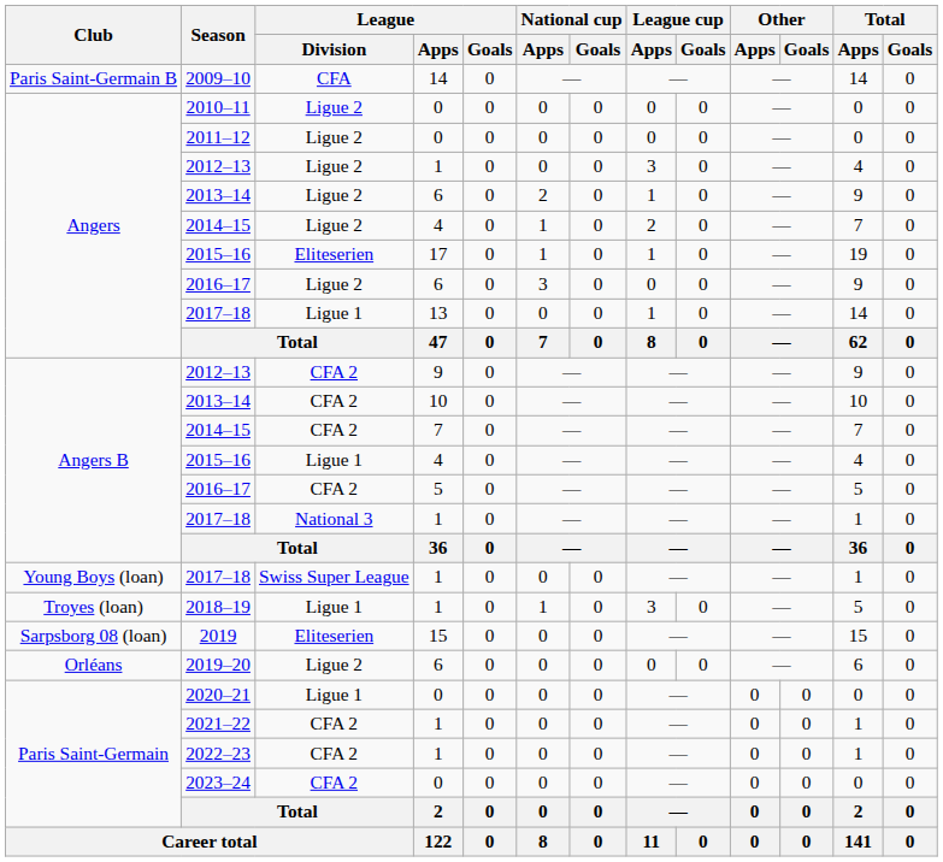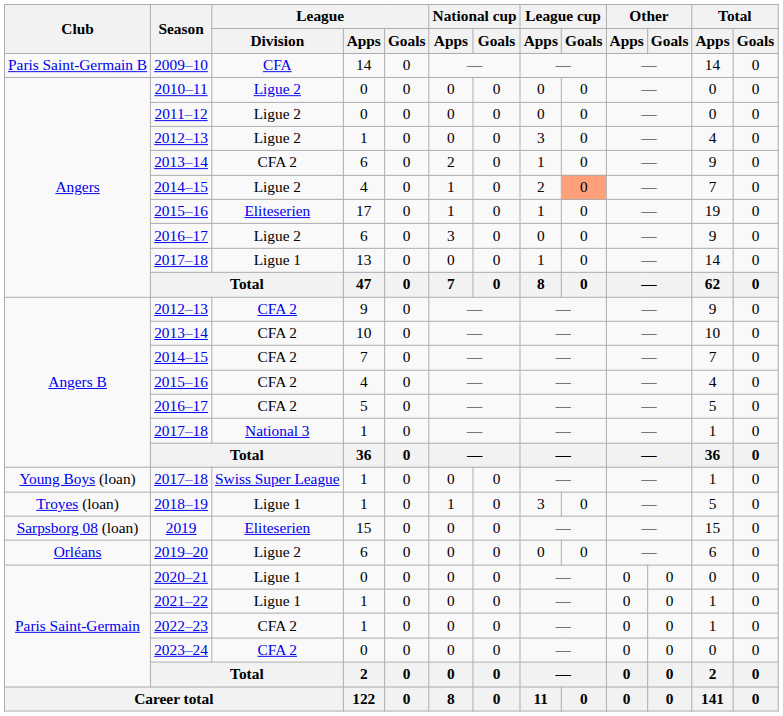 <table class="wikitable" style="text-align:center">
 <tr>
 <th rowspan="2">Club</th>
 <th rowspan="2">Season</th>
 <th colspan="3">League</th>
 <th colspan="2">National cup</th>
 <th colspan="2">League cup</th>
 <th colspan="2">Other</th>
 <th colspan="2">Total</th>
 </tr>
 <tr>
 <th>Division</th>
 <th>Apps</th>
 <th>Goals</th>
 <th>Apps</th>
 <th>Goals</th>
 <th>Apps</th>
 <th>Goals</th>
 <th>Apps</th>
 <th>Goals</th>
 <th>Apps</th>
 <th>Goals</th>
 </tr>
 <tr>
 <td><a href='#'>Paris Saint-Germain B</a></td>
 <td><a href='#'>2009–10</a></td>
 <td><a href='#'>CFA</a></td>
 <td>14</td>
 <td>0</td>
 <td colspan="2">—</td>
 <td colspan="2">—</td>
 <td colspan="2">—</td>
 <td>14</td>
 <td>0</td>
 </tr>
 <tr>
 <td rowspan="9"><a href='#'>Angers</a></td>
 <td><a href='#'>2010–11</a></td>
 <td><a href='#'>Ligue 2</a></td>
 <td>0</td>
 <td>0</td>
 <td>0</td>
 <td>0</td>
 <td>0</td>
 <td>0</td>
 <td colspan="2">—</td>
 <td>0</td>
 <td>0</td>
 </tr>
 <tr>
 <td><a href='#'>2011–12</a></td>
 <td>Ligue 2</td>
 <td>0</td>
 <td>0</td>
 <td>0</td>
 <td>0</td>
 <td>0</td>
 <td>0</td>
 <td colspan="2">—</td>
 <td>0</td>
 <td>0</td>
 </tr>
 <tr>
 <td><a href='#'>2012–13</a></td>
 <td>Ligue 2</td>
 <td>1</td>
 <td>0</td>
 <td>0</td>
 <td>0</td>
 <td>3</td>
 <td>0</td>
 <td colspan="2">—</td>
 <td>4</td>
 <td>0</td>
 </tr>
 <tr>
 <td><a href='#'>2013–14</a></td>
-<td>Ligue 2</td>
+<td>CFA 2</td>
 <td>6</td>
 <td>0</td>
 <td>2</td>
 <td>0</td>
 <td>1</td>
 <td>0</td>
 <td colspan="2">—</td>
 <td>9</td>
 <td>0</td>
 </tr>
 <tr>
 <td><a href='#'>2014–15</a></td>
 <td>Ligue 2</td>
 <td>4</td>
 <td>0</td>
 <td>1</td>
 <td>0</td>
 <td>2</td>
-<td>0</td>
+<td style="background: lightsalmon;">0</td>
 <td colspan="2">—</td>
 <td>7</td>
 <td>0</td>
 </tr>
 <tr>
 <td><a href='#'>2015–16</a></td>
 <td><a href='#'>Eliteserien</a></td>
 <td>17</td>
 <td>0</td>
 <td>1</td>
 <td>0</td>
 <td>1</td>
 <td>0</td>
 <td colspan="2">—</td>
 <td>19</td>
 <td>0</td>
 </tr>
 <tr>
 <td><a href='#'>2016–17</a></td>
 <td>Ligue 2</td>
 <td>6</td>
 <td>0</td>
 <td>3</td>
 <td>0</td>
 <td>0</td>
 <td>0</td>
 <td colspan="2">—</td>
 <td>9</td>
 <td>0</td>
 </tr>
 <tr>
 <td><a href='#'>2017–18</a></td>
 <td>Ligue 1</td>
 <td>13</td>
 <td>0</td>
 <td>0</td>
 <td>0</td>
 <td>1</td>
 <td>0</td>
 <td colspan="2">—</td>
 <td>14</td>
 <td>0</td>
 </tr>
 <tr>
 <th colspan="2">Total</th>
 <th>47</th>
 <th>0</th>
 <th>7</th>
 <th>0</th>
 <th>8</th>
 <th>0</th>
 <th colspan="2">—</th>
 <th>62</th>
 <th>0</th>
 </tr>
 <tr>
 <td rowspan="7"><a href='#'>Angers B</a></td>
 <td><a href='#'>2012–13</a></td>
 <td><a href='#'>CFA 2</a></td>
 <td>9</td>
 <td>0</td>
 <td colspan="2">—</td>
 <td colspan="2">—</td>
 <td colspan="2">—</td>
 <td>9</td>
 <td>0</td>
 </tr>
 <tr>
 <td><a href='#'>2013–14</a></td>
 <td>CFA 2</td>
 <td>10</td>
 <td>0</td>
 <td colspan="2">—</td>
 <td colspan="2">—</td>
 <td colspan="2">—</td>
 <td>10</td>
 <td>0</td>
 </tr>
 <tr>
 <td><a href='#'>2014–15</a></td>
 <td>CFA 2</td>
 <td>7</td>
 <td>0</td>
 <td colspan="2">—</td>
 <td colspan="2">—</td>
 <td colspan="2">—</td>
 <td>7</td>
 <td>0</td>
 </tr>
 <tr>
 <td><a href='#'>2015–16</a></td>
-<td>Ligue 1</td>
+<td>CFA 2</td>
 <td>4</td>
 <td>0</td>
 <td colspan="2">—</td>
 <td colspan="2">—</td>
 <td colspan="2">—</td>
 <td>4</td>
 <td>0</td>
 </tr>
 <tr>
 <td><a href='#'>2016–17</a></td>
 <td>CFA 2</td>
 <td>5</td>
 <td>0</td>
 <td colspan="2">—</td>
 <td colspan="2">—</td>
 <td colspan="2">—</td>
 <td>5</td>
 <td>0</td>
 </tr>
 <tr>
 <td><a href='#'>2017–18</a></td>
 <td><a href='#'>National 3</a></td>
 <td>1</td>
 <td>0</td>
 <td colspan="2">—</td>
 <td colspan="2">—</td>
 <td colspan="2">—</td>
 <td>1</td>
 <td>0</td>
 </tr>
 <tr>
 <th colspan="2">Total</th>
 <th>36</th>
 <th>0</th>
 <th colspan="2">—</th>
 <th colspan="2">—</th>
 <th colspan="2">—</th>
 <th>36</th>
 <th>0</th>
 </tr>
 <tr>
 <td><a href='#'>Young Boys</a> (loan)</td>
 <td><a href='#'>2017–18</a></td>
 <td><a href='#'>Swiss Super League</a></td>
 <td>1</td>
 <td>0</td>
 <td>0</td>
 <td>0</td>
 <td colspan="2">—</td>
 <td colspan="2">—</td>
 <td>1</td>
 <td>0</td>
 </tr>
 <tr>
 <td><a href='#'>Troyes</a> (loan)</td>
 <td><a href='#'>2018–19</a></td>
 <td>Ligue 1</td>
 <td>1</td>
 <td>0</td>
 <td>1</td>
 <td>0</td>
 <td>3</td>
 <td>0</td>
 <td colspan="2">—</td>
 <td>5</td>
 <td>0</td>
 </tr>
 <tr>
 <td><a href='#'>Sarpsborg 08</a> (loan)</td>
 <td><a href='#'>2019</a></td>
 <td><a href='#'>Eliteserien</a></td>
 <td>15</td>
 <td>0</td>
 <td>0</td>
 <td>0</td>
 <td colspan="2">—</td>
 <td colspan="2">—</td>
 <td>15</td>
 <td>0</td>
 </tr>
 <tr>
 <td><a href='#'>Orléans</a></td>
 <td><a href='#'>2019–20</a></td>
 <td>Ligue 2</td>
 <td>6</td>
 <td>0</td>
 <td>0</td>
 <td>0</td>
 <td>0</td>
 <td>0</td>
 <td colspan="2">—</td>
 <td>6</td>
 <td>0</td>
 </tr>
 <tr>
 <td rowspan="5"><a href='#'>Paris Saint-Germain</a></td>
 <td><a href='#'>2020–21</a></td>
 <td>Ligue 1</td>
 <td>0</td>
 <td>0</td>
 <td>0</td>
 <td>0</td>
 <td colspan="2">—</td>
 <td>0</td>
 <td>0</td>
 <td>0</td>
 <td>0</td>
 </tr>
 <tr>
 <td><a href='#'>2021–22</a></td>
-<td>CFA 2</td>
+<td>Ligue 1</td>
 <td>1</td>
 <td>0</td>
 <td>0</td>
 <td>0</td>
 <td colspan="2">—</td>
 <td>0</td>
 <td>0</td>
 <td>1</td>
 <td>0</td>
 </tr>
 <tr>
 <td><a href='#'>2022–23</a></td>
 <td>CFA 2</td>
 <td>1</td>
 <td>0</td>
 <td>0</td>
 <td>0</td>
 <td colspan="2">—</td>
 <td>0</td>
 <td>0</td>
 <td>1</td>
 <td>0</td>
 </tr>
 <tr>
 <td><a href='#'>2023–24</a></td>
 <td><a href='#'>CFA 2</a></td>
 <td>0</td>
 <td>0</td>
 <td>0</td>
 <td>0</td>
 <td colspan="2">—</td>
 <td>0</td>
 <td>0</td>
 <td>0</td>
 <td>0</td>
 </tr>
 <tr>
 <th colspan="2">Total</th>
 <th>2</th>
 <th>0</th>
 <th>0</th>
 <th>0</th>
 <th colspan="2">—</th>
 <th>0</th>
 <th>0</th>
 <th>2</th>
 <th>0</th>
 </tr>
 <tr>
 <th colspan="3">Career total</th>
 <th>122</th>
 <th>0</th>
 <th>8</th>
 <th>0</th>
 <th>11</th>
 <th>0</th>
 <th>0</th>
 <th>0</th>
 <th>141</th>
 <th>0</th>
 </tr>
 </table>
